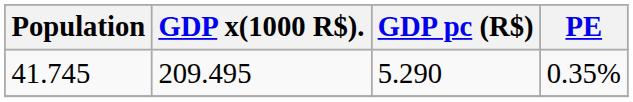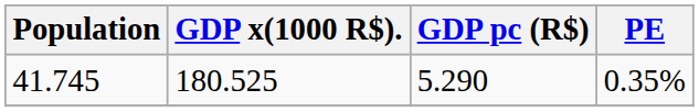 <table class="wikitable" border="1">
 <tr>
 <th>Population</th>
 <th><a href='#'>GDP</a> x(1000 R$).</th>
 <th><a href='#'>GDP pc</a> (R$)</th>
 <th><a href='#'>PE</a></th>
 </tr>
 <tr>
 <td>41.745</td>
-<td>209.495</td>
+<td>180.525</td>
 <td>5.290</td>
 <td>0.35%</td>
 </tr>
 <tr>
 </tr>
 </table>
